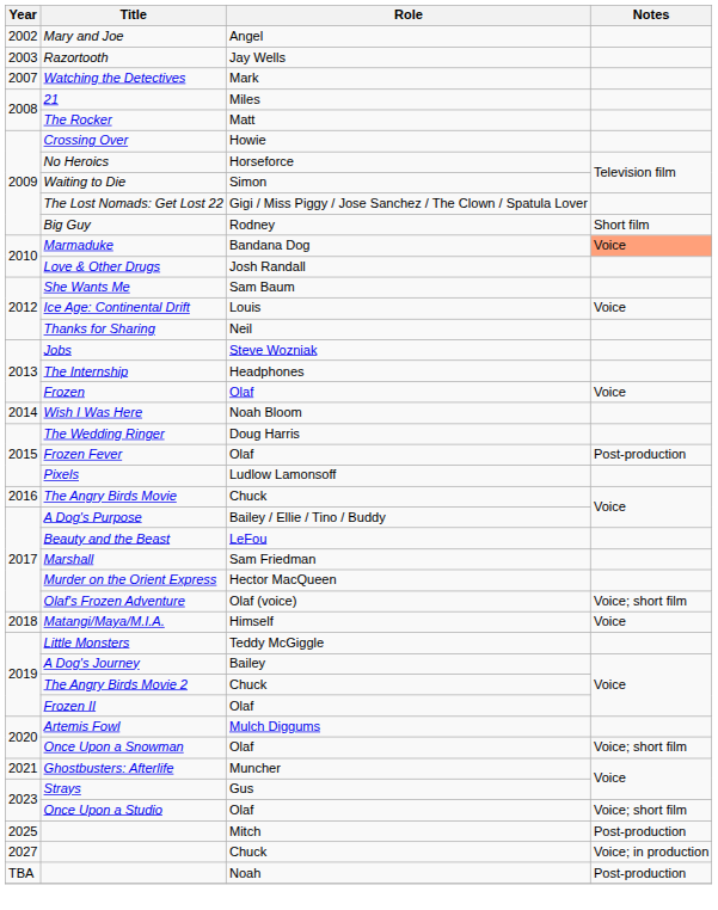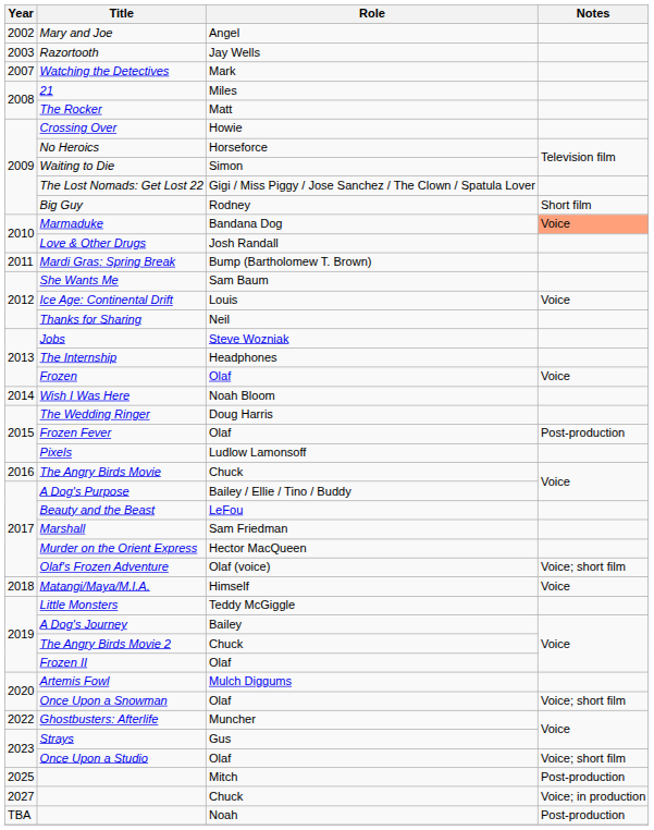 <table class="wikitable sortable">
 <tr>
 <th>Year</th>
 <th>Title</th>
 <th>Role</th>
 <th class="unsortable">Notes</th>
 </tr>
 <tr>
 <td>2002</td>
 <td><em>Mary and Joe</em></td>
 <td>Angel</td>
 <td></td>
 </tr>
 <tr>
 <td>2003</td>
 <td><em>Razortooth</em></td>
 <td>Jay Wells</td>
 <td></td>
 </tr>
 <tr>
 <td>2007</td>
 <td><em><a href='#'>Watching the Detectives</a></em></td>
 <td>Mark</td>
 <td></td>
 </tr>
 <tr>
 <td rowspan=2>2008</td>
 <td><em><a href='#'>21</a></em></td>
 <td>Miles</td>
 <td></td>
 </tr>
 <tr>
 <td><em><a href='#'>The Rocker</a></em></td>
 <td>Matt</td>
 <td></td>
 </tr>
 <tr>
 <td rowspan=5>2009</td>
 <td><em><a href='#'>Crossing Over</a></em></td>
 <td>Howie</td>
 <td></td>
 </tr>
 <tr>
 <td><em>No Heroics</em></td>
 <td>Horseforce</td>
 <td rowspan="2">Television film</td>
 </tr>
 <tr>
 <td><em>Waiting to Die</em></td>
 <td>Simon</td>
 </tr>
 <tr>
 <td><em>The Lost Nomads: Get Lost 22</em></td>
 <td>Gigi / Miss Piggy / Jose Sanchez / The Clown / Spatula Lover</td>
 <td></td>
 </tr>
 <tr>
 <td><em>Big Guy</em></td>
 <td>Rodney</td>
 <td>Short film</td>
 </tr>
 <tr>
 <td rowspan=2>2010</td>
 <td><em><a href='#'>Marmaduke</a></em></td>
 <td>Bandana Dog</td>
 <td style="background: lightsalmon;">Voice</td>
 </tr>
 <tr>
 <td><em><a href='#'>Love & Other Drugs</a></em></td>
 <td>Josh Randall</td>
+<td></td>
+</tr>
+<tr>
+<td>2011</td>
+<td><em><a href='#'>Mardi Gras: Spring Break</a></em></td>
+<td>Bump (Bartholomew T. Brown)</td>
 <td></td>
 </tr>
 <tr>
 <td rowspan=3>2012</td>
 <td><em><a href='#'>She Wants Me</a></em></td>
 <td>Sam Baum</td>
 <td></td>
 </tr>
 <tr>
 <td><em><a href='#'>Ice Age: Continental Drift</a></em></td>
 <td>Louis</td>
 <td>Voice</td>
 </tr>
 <tr>
 <td><em><a href='#'>Thanks for Sharing</a></em></td>
 <td>Neil</td>
 <td></td>
 </tr>
 <tr>
 <td rowspan=3>2013</td>
 <td><em><a href='#'>Jobs</a></em></td>
 <td><a href='#'>Steve Wozniak</a></td>
 <td></td>
 </tr>
 <tr>
 <td><em><a href='#'>The Internship</a></em></td>
 <td>Headphones</td>
 <td></td>
 </tr>
 <tr>
 <td><em><a href='#'>Frozen</a></em></td>
 <td><a href='#'>Olaf</a></td>
 <td>Voice</td>
 </tr>
 <tr>
 <td>2014</td>
 <td><em><a href='#'>Wish I Was Here</a></em></td>
 <td>Noah Bloom</td>
 <td></td>
 </tr>
 <tr>
 <td rowspan=3>2015</td>
 <td><em><a href='#'>The Wedding Ringer</a></em></td>
 <td>Doug Harris</td>
 <td></td>
 </tr>
 <tr>
 <td><em><a href='#'>Frozen Fever</a></em></td>
 <td>Olaf</td>
 <td>Post-production</td>
 </tr>
 <tr>
 <td><em><a href='#'>Pixels</a></em></td>
 <td>Ludlow Lamonsoff</td>
 <td></td>
 </tr>
 <tr>
 <td>2016</td>
 <td><em><a href='#'>The Angry Birds Movie</a></em></td>
 <td>Chuck</td>
 <td rowspan="2">Voice</td>
 </tr>
 <tr>
 <td rowspan=5>2017</td>
 <td><em><a href='#'>A Dog's Purpose</a></em></td>
 <td>Bailey / Ellie / Tino / Buddy</td>
 </tr>
 <tr>
 <td><em><a href='#'>Beauty and the Beast</a></em></td>
 <td><a href='#'>LeFou</a></td>
 <td></td>
 </tr>
 <tr>
 <td><em><a href='#'>Marshall</a></em></td>
 <td>Sam Friedman</td>
 <td></td>
 </tr>
 <tr>
 <td><em><a href='#'>Murder on the Orient Express</a></em></td>
 <td>Hector MacQueen</td>
 <td></td>
 </tr>
 <tr>
 <td><em><a href='#'>Olaf's Frozen Adventure</a></em></td>
 <td>Olaf (voice)</td>
 <td>Voice; short film</td>
 </tr>
 <tr>
 <td>2018</td>
 <td><em><a href='#'>Matangi/Maya/M.I.A.</a></em></td>
 <td>Himself</td>
 <td>Voice</td>
 </tr>
 <tr>
 <td rowspan=4>2019</td>
 <td><em><a href='#'>Little Monsters</a></em></td>
 <td>Teddy McGiggle</td>
 <td></td>
 </tr>
 <tr>
 <td><em><a href='#'>A Dog's Journey</a></em></td>
 <td>Bailey</td>
 <td rowspan="3">Voice</td>
 </tr>
 <tr>
 <td><em><a href='#'>The Angry Birds Movie 2</a></em></td>
 <td>Chuck</td>
 </tr>
 <tr>
 <td><em><a href='#'>Frozen II</a></em></td>
 <td>Olaf</td>
 </tr>
 <tr>
 <td rowspan=2>2020</td>
 <td><em><a href='#'>Artemis Fowl</a></em></td>
 <td><a href='#'>Mulch Diggums</a></td>
 <td></td>
 </tr>
 <tr>
 <td><em><a href='#'>Once Upon a Snowman</a></em></td>
 <td>Olaf</td>
 <td>Voice; short film</td>
 </tr>
 <tr>
-<td>2021</td>
+<td>2022</td>
 <td><em><a href='#'>Ghostbusters: Afterlife</a></em></td>
 <td>Muncher</td>
 <td rowspan="2">Voice</td>
 </tr>
 <tr>
 <td rowspan="2">2023</td>
 <td><em><a href='#'>Strays</a></em></td>
 <td>Gus</td>
 </tr>
 <tr>
 <td><em><a href='#'>Once Upon a Studio</a></em></td>
 <td>Olaf</td>
 <td>Voice; short film</td>
 </tr>
 <tr>
 <td>2025</td>
 <td></td>
 <td>Mitch</td>
 <td>Post-production</td>
 </tr>
 <tr>
 <td>2027</td>
 <td></td>
 <td>Chuck</td>
 <td>Voice; in production </td>
 </tr>
 <tr>
 <td>TBA</td>
 <td></td>
 <td>Noah</td>
 <td>Post-production</td>
 </tr>
 <tr>
 </tr>
 </table>
